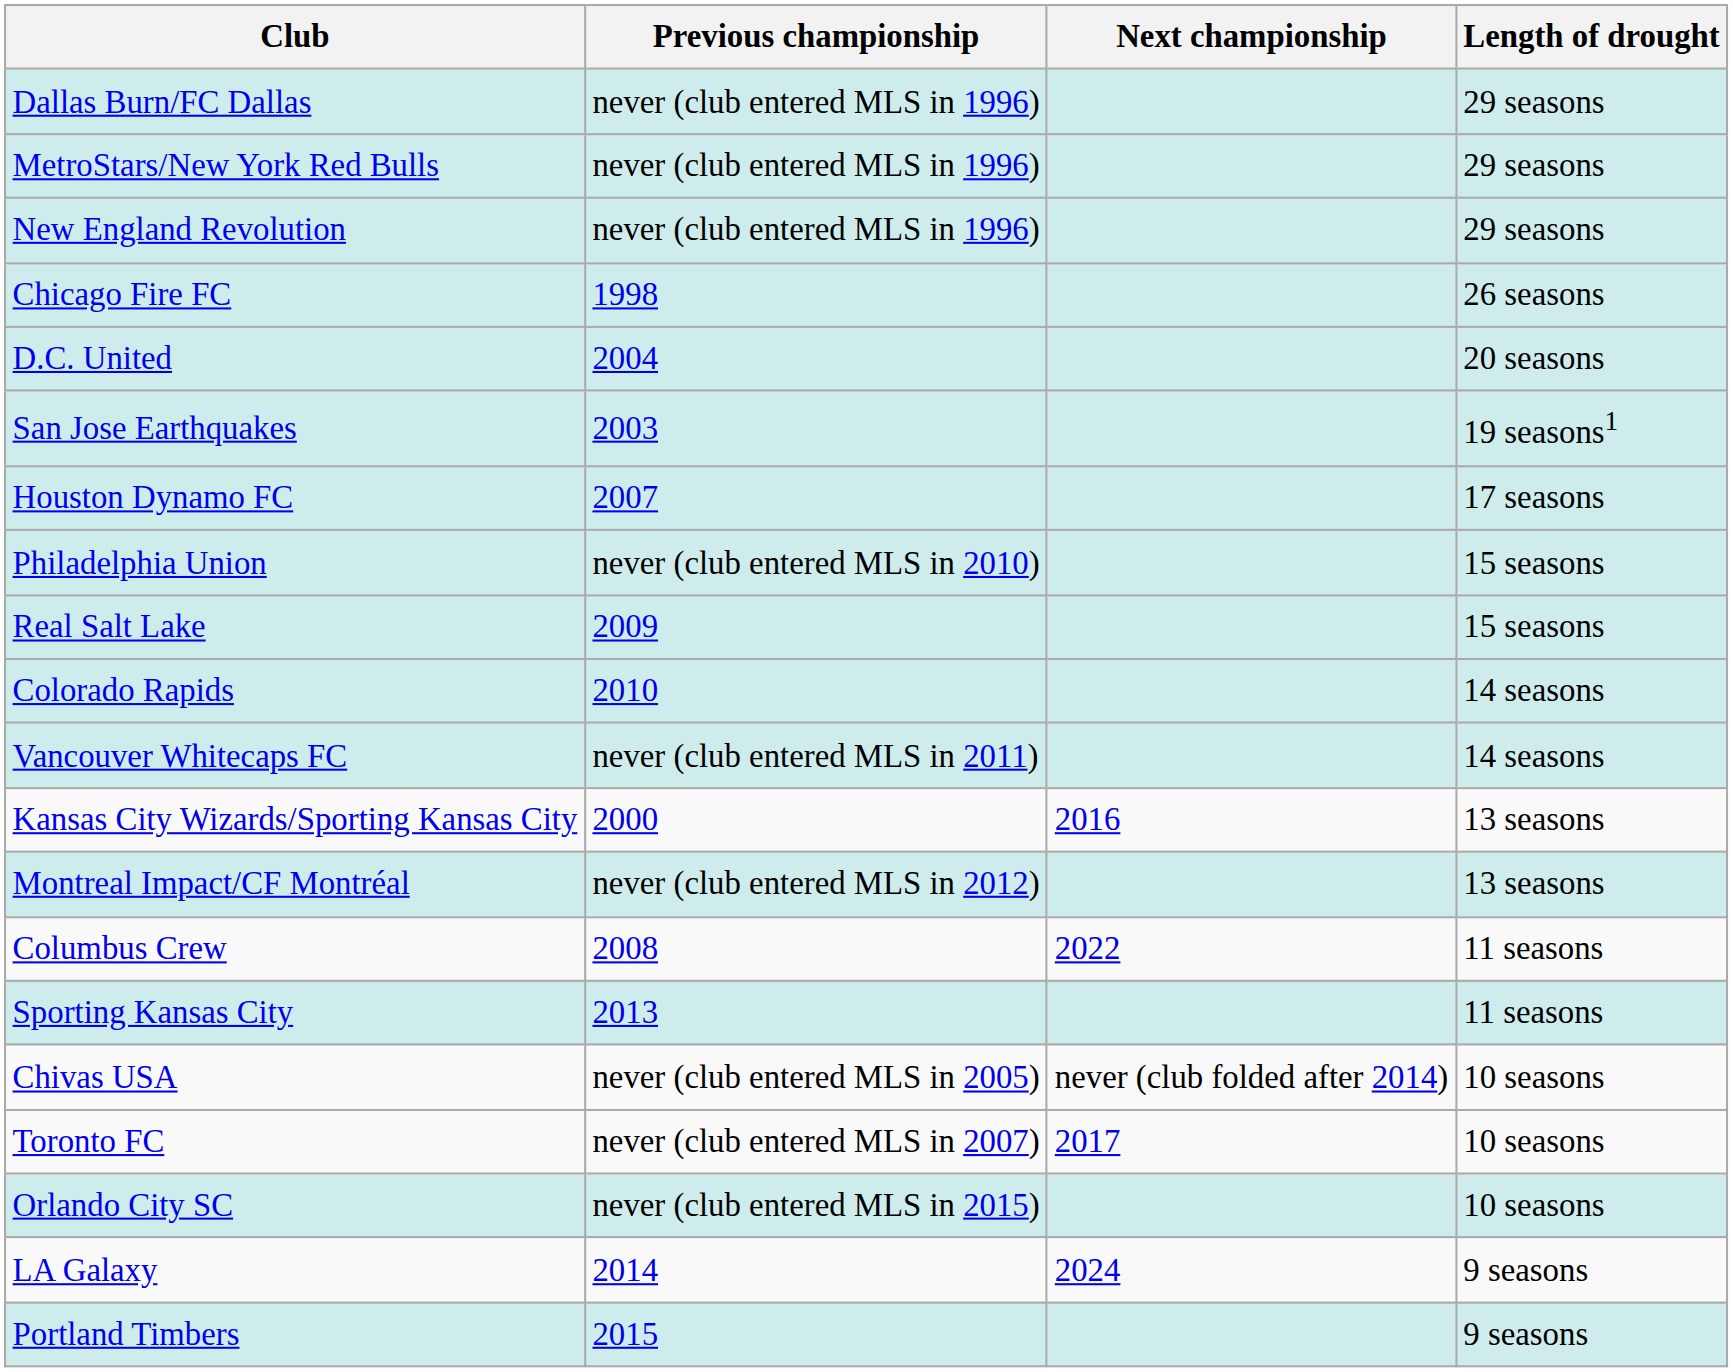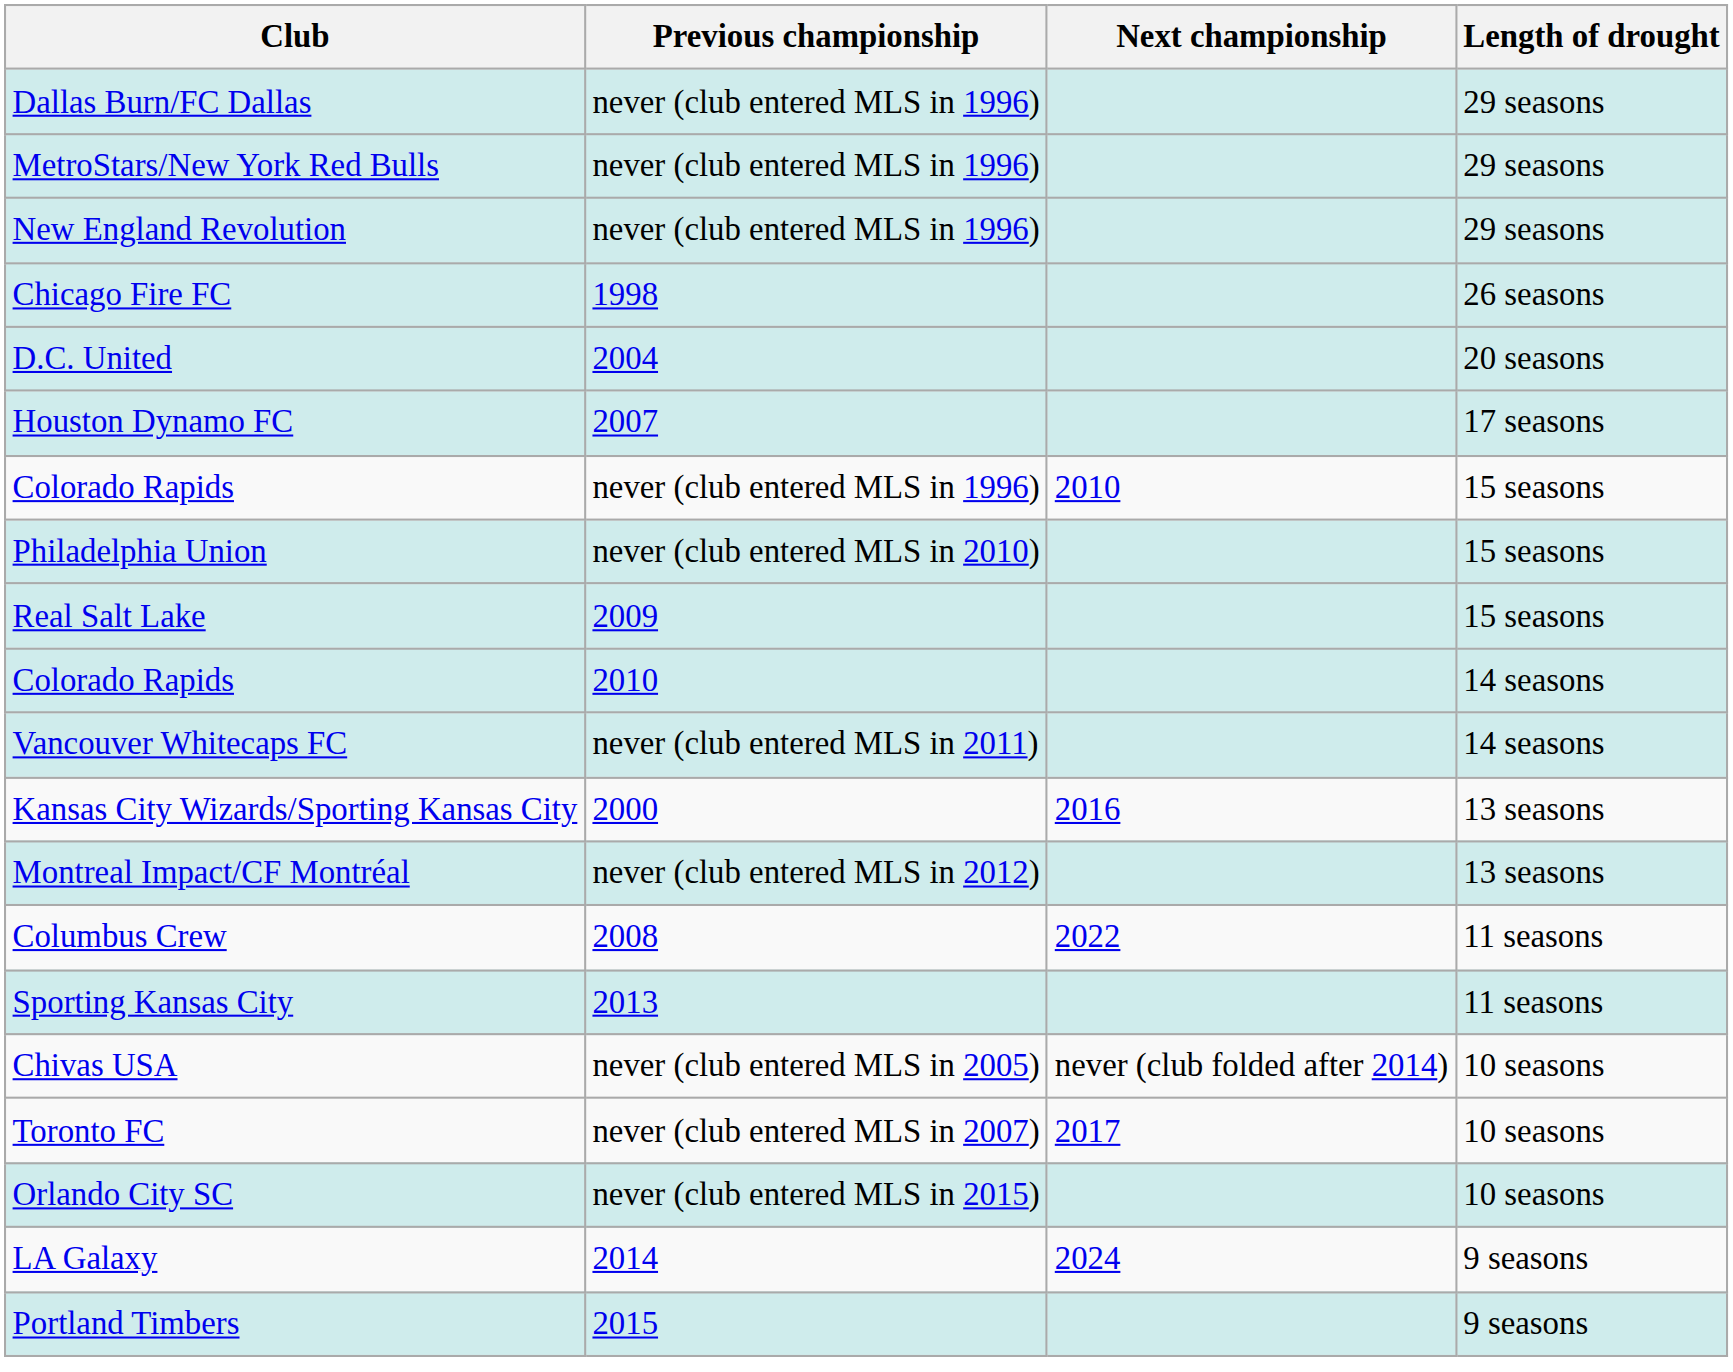 <table class="wikitable sortable" style="font-size:1.00em; line-height:1.5em;">
 <tr>
 <th>Club</th>
 <th>Previous championship</th>
 <th>Next championship</th>
 <th>Length of drought</th>
 </tr>
 <tr style="background:#CFECEC">
 <td align="left"><a href='#'>Dallas Burn/FC Dallas</a></td>
 <td>never (club entered MLS in <a href='#'>1996</a>)</td>
 <td></td>
 <td>29 seasons</td>
 </tr>
 <tr style="background:#CFECEC">
 <td align="left"><a href='#'>MetroStars/New York Red Bulls</a></td>
 <td>never (club entered MLS in <a href='#'>1996</a>)</td>
 <td></td>
 <td>29 seasons</td>
 </tr>
 <tr style="background:#CFECEC">
 <td align="left"><a href='#'>New England Revolution</a></td>
 <td>never (club entered MLS in <a href='#'>1996</a>)</td>
 <td></td>
 <td>29 seasons</td>
 </tr>
 <tr style="background:#CFECEC">
 <td align="left"><a href='#'>Chicago Fire FC</a></td>
 <td><a href='#'>1998</a></td>
 <td></td>
 <td>26 seasons</td>
 </tr>
 <tr style="background:#CFECEC">
 <td align="left"><a href='#'>D.C. United</a></td>
 <td><a href='#'>2004</a></td>
 <td></td>
 <td>20 seasons</td>
 </tr>
 <tr style="background:#CFECEC">
-<td align="left"><a href='#'>San Jose Earthquakes</a></td>
-<td><a href='#'>2003</a></td>
-<td></td>
-<td>19 seasons<sup>1</sup></td>
-</tr>
-<tr style="background:#CFECEC">
 <td align="left"><a href='#'>Houston Dynamo FC</a></td>
 <td><a href='#'>2007</a></td>
 <td></td>
 <td>17 seasons</td>
+</tr>
+<tr>
+<td align="left"><a href='#'>Colorado Rapids</a></td>
+<td>never (club entered MLS in <a href='#'>1996</a>)</td>
+<td><a href='#'>2010</a></td>
+<td>15 seasons</td>
 </tr>
 <tr style="background:#CFECEC">
 <td align="left"><a href='#'>Philadelphia Union</a></td>
 <td>never (club entered MLS in <a href='#'>2010</a>)</td>
 <td></td>
 <td>15 seasons</td>
 </tr>
 <tr style="background:#CFECEC">
 <td align="left"><a href='#'>Real Salt Lake</a></td>
 <td><a href='#'>2009</a></td>
 <td></td>
 <td>15 seasons</td>
 </tr>
 <tr style="background:#CFECEC">
 <td align="left"><a href='#'>Colorado Rapids</a></td>
 <td><a href='#'>2010</a></td>
 <td></td>
 <td>14 seasons</td>
 </tr>
 <tr style="background:#CFECEC">
 <td align="left"><a href='#'>Vancouver Whitecaps FC</a></td>
 <td>never (club entered MLS in <a href='#'>2011</a>)</td>
 <td></td>
 <td>14 seasons</td>
 </tr>
 <tr>
 <td align="left"><a href='#'>Kansas City Wizards/Sporting Kansas City</a></td>
 <td><a href='#'>2000</a></td>
 <td><a href='#'>2016</a></td>
 <td>13 seasons</td>
 </tr>
 <tr style="background:#CFECEC">
 <td align="left"><a href='#'>Montreal Impact/CF Montréal</a></td>
 <td>never (club entered MLS in <a href='#'>2012</a>)</td>
 <td></td>
 <td>13 seasons</td>
 </tr>
 <tr>
 <td align="left"><a href='#'>Columbus Crew</a></td>
 <td><a href='#'>2008</a></td>
 <td><a href='#'>2022</a></td>
 <td>11 seasons</td>
 </tr>
 <tr style="background:#CFECEC">
 <td align="left"><a href='#'>Sporting Kansas City</a></td>
 <td><a href='#'>2013</a></td>
 <td></td>
 <td>11 seasons</td>
 </tr>
 <tr>
 <td align="left"><a href='#'>Chivas USA</a></td>
 <td>never (club entered MLS in <a href='#'>2005</a>)</td>
 <td>never (club folded after <a href='#'>2014</a>)</td>
 <td>10 seasons</td>
 </tr>
 <tr>
 <td align="left"><a href='#'>Toronto FC</a></td>
 <td>never (club entered MLS in <a href='#'>2007</a>)</td>
 <td><a href='#'>2017</a></td>
 <td>10 seasons</td>
 </tr>
 <tr style="background:#CFECEC">
 <td align="left"><a href='#'>Orlando City SC</a></td>
 <td>never (club entered MLS in <a href='#'>2015</a>)</td>
 <td></td>
 <td>10 seasons</td>
 </tr>
 <tr>
 <td align="left"><a href='#'>LA Galaxy</a></td>
 <td><a href='#'>2014</a></td>
 <td><a href='#'>2024</a></td>
 <td>9 seasons</td>
 </tr>
 <tr style="background:#CFECEC">
 <td align="left"><a href='#'>Portland Timbers</a></td>
 <td><a href='#'>2015</a></td>
 <td></td>
 <td>9 seasons</td>
 </tr>
 </table>
